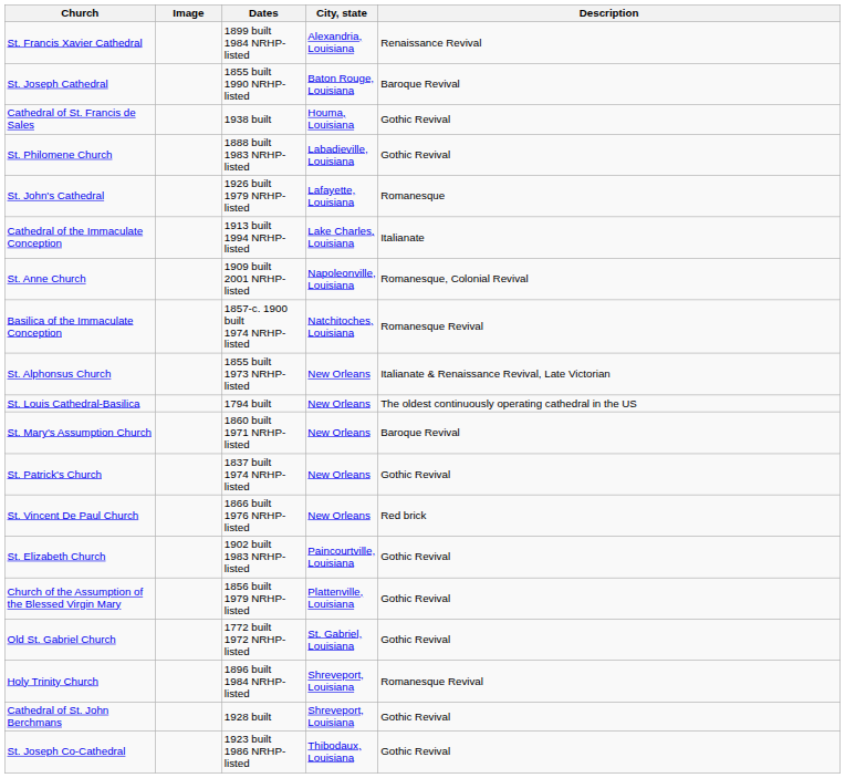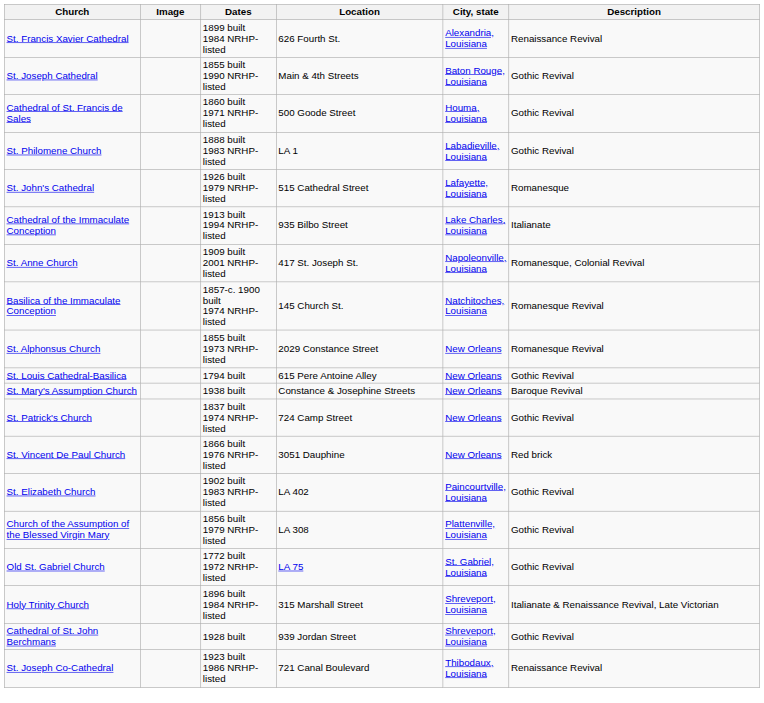 <table class="wikitable sortable" style="width:98%">
 <tr>
 <th width = 18%><strong>Church</strong></th>
 <th width = 8% class="unsortable"><strong>Image</strong></th>
 <th width = 10%><strong>Dates</strong></th>
+<th><strong>Location</strong></th>
 <th width = 8%><strong>City, state</strong></th>
 <th class="unsortable"><strong>Description</strong></th>
 </tr>
 <tr>
 <td><a href='#'>St. Francis Xavier Cathedral</a></td>
 <td></td>
 <td>1899 built<br>1984 NRHP-listed</td>
+<td>626 Fourth St.<br><small></small></td>
 <td><a href='#'>Alexandria, Louisiana</a></td>
 <td>Renaissance Revival</td>
 </tr>
 <tr>
 <td><a href='#'>St. Joseph Cathedral</a></td>
 <td></td>
 <td>1855 built<br> 1990 NRHP-listed</td>
+<td>Main & 4th Streets</td>
 <td><a href='#'>Baton Rouge, Louisiana</a></td>
-<td>Baroque Revival</td>
+<td>Gothic Revival</td>
 </tr>
 <tr>
 <td><a href='#'>Cathedral of St. Francis de Sales</a></td>
 <td></td>
-<td>1938 built</td>
+<td>1860 built<br>1971 NRHP-listed</td>
+<td>500 Goode Street</td>
 <td><a href='#'>Houma, Louisiana</a></td>
 <td>Gothic Revival</td>
 </tr>
 <tr>
 <td><a href='#'>St. Philomene Church</a></td>
 <td></td>
 <td>1888 built<br>1983 NRHP-listed</td>
+<td>LA 1<br><small></small></td>
 <td><a href='#'>Labadieville, Louisiana</a></td>
 <td>Gothic Revival</td>
 </tr>
 <tr>
 <td><a href='#'>St. John's Cathedral</a></td>
 <td></td>
 <td>1926 built<br>1979 NRHP-listed</td>
+<td>515 Cathedral Street</td>
 <td><a href='#'>Lafayette, Louisiana</a></td>
 <td>Romanesque</td>
 </tr>
 <tr>
 <td><a href='#'>Cathedral of the Immaculate Conception</a></td>
 <td></td>
 <td>1913 built<br>1994 NRHP-listed</td>
+<td>935 Bilbo Street</td>
 <td><a href='#'>Lake Charles, Louisiana</a></td>
 <td>Italianate</td>
 </tr>
 <tr>
 <td><a href='#'>St. Anne Church</a></td>
 <td></td>
 <td>1909 built<br>2001 NRHP-listed</td>
+<td>417 St. Joseph St.<br><small></small></td>
 <td><a href='#'>Napoleonville, Louisiana</a></td>
 <td>Romanesque, Colonial Revival</td>
 </tr>
 <tr>
 <td><a href='#'>Basilica of the Immaculate Conception</a></td>
 <td></td>
 <td>1857-c. 1900 built<br>1974 NRHP-listed</td>
+<td>145 Church St.<br><small></small></td>
 <td><a href='#'>Natchitoches, Louisiana</a></td>
 <td>Romanesque Revival</td>
 </tr>
 <tr>
 <td><a href='#'>St. Alphonsus Church</a></td>
 <td></td>
 <td>1855 built<br>1973 NRHP-listed</td>
+<td>2029 Constance Street</td>
 <td><a href='#'>New Orleans</a></td>
-<td>Italianate & Renaissance Revival, Late Victorian</td>
+<td>Romanesque Revival</td>
 </tr>
 <tr>
 <td><a href='#'>St. Louis Cathedral-Basilica</a></td>
 <td></td>
 <td>1794 built</td>
+<td>615 Pere Antoine Alley</td>
 <td><a href='#'>New Orleans</a></td>
-<td>The oldest continuously operating cathedral in the US</td>
+<td>Gothic Revival</td>
 </tr>
 <tr>
 <td><a href='#'>St. Mary's Assumption Church</a></td>
 <td></td>
-<td>1860 built<br>1971 NRHP-listed</td>
+<td>1938 built</td>
+<td>Constance & Josephine Streets</td>
 <td><a href='#'>New Orleans</a></td>
 <td>Baroque Revival</td>
 </tr>
 <tr>
 <td><a href='#'>St. Patrick's Church</a></td>
 <td></td>
 <td>1837 built<br>1974 NRHP-listed</td>
+<td>724 Camp Street</td>
 <td><a href='#'>New Orleans</a></td>
 <td>Gothic Revival</td>
 </tr>
 <tr>
 <td><a href='#'>St. Vincent De Paul Church</a></td>
 <td></td>
 <td>1866 built<br>1976 NRHP-listed</td>
+<td>3051 Dauphine</td>
 <td><a href='#'>New Orleans</a></td>
 <td>Red brick</td>
 </tr>
 <tr>
 <td><a href='#'>St. Elizabeth Church</a></td>
 <td></td>
 <td>1902 built<br>1983 NRHP-listed</td>
+<td>LA 402<br><small></small></td>
 <td><a href='#'>Paincourtville, Louisiana</a></td>
 <td>Gothic Revival</td>
 </tr>
 <tr>
 <td><a href='#'>Church of the Assumption of the Blessed Virgin Mary</a></td>
 <td></td>
 <td>1856 built<br>1979 NRHP-listed</td>
+<td>LA 308<br><small></small></td>
 <td><a href='#'>Plattenville, Louisiana</a></td>
 <td>Gothic Revival</td>
 </tr>
 <tr>
 <td><a href='#'>Old St. Gabriel Church</a></td>
 <td></td>
 <td>1772 built<br>1972 NRHP-listed</td>
+<td><a href='#'>LA 75</a><br><small></small></td>
 <td><a href='#'>St. Gabriel, Louisiana</a></td>
 <td>Gothic Revival</td>
 </tr>
 <tr>
 <td><a href='#'>Holy Trinity Church</a></td>
 <td></td>
 <td>1896 built<br>1984 NRHP-listed</td>
+<td>315 Marshall Street</td>
 <td><a href='#'>Shreveport, Louisiana</a></td>
-<td>Romanesque Revival</td>
+<td>Italianate & Renaissance Revival, Late Victorian</td>
 </tr>
 <tr>
 <td><a href='#'>Cathedral of St. John Berchmans</a></td>
 <td></td>
 <td>1928 built</td>
+<td>939 Jordan Street<br><small></small></td>
 <td><a href='#'>Shreveport, Louisiana</a></td>
 <td>Gothic Revival</td>
 </tr>
 <tr>
 <td><a href='#'>St. Joseph Co-Cathedral</a></td>
 <td></td>
 <td>1923 built<br>1986 NRHP-listed</td>
+<td>721 Canal Boulevard<br><small></small></td>
 <td><a href='#'>Thibodaux, Louisiana</a></td>
-<td>Gothic Revival</td>
+<td>Renaissance Revival</td>
 </tr>
 </table>
